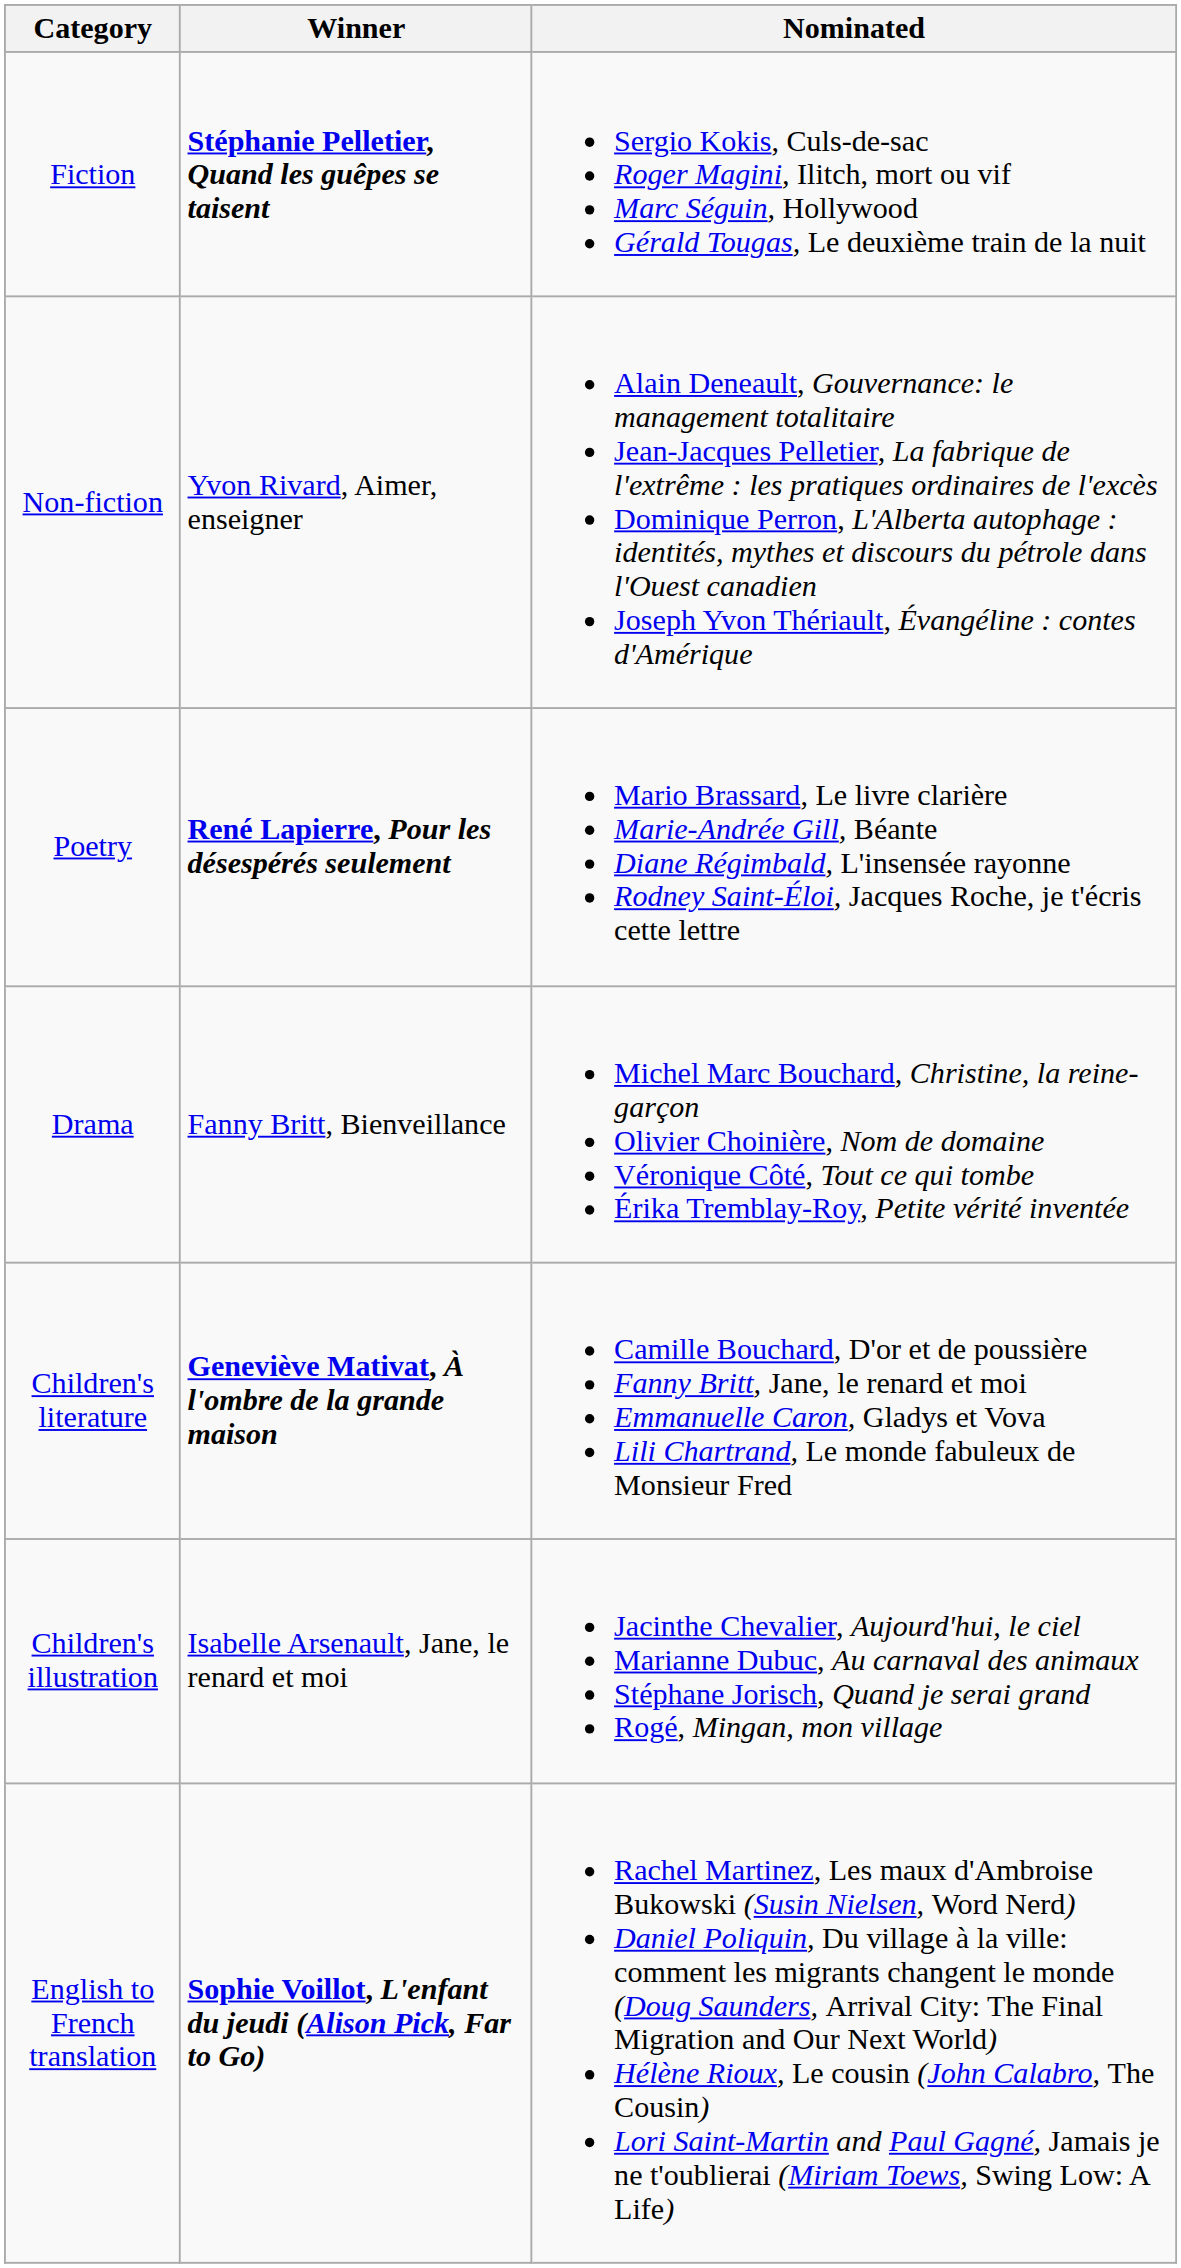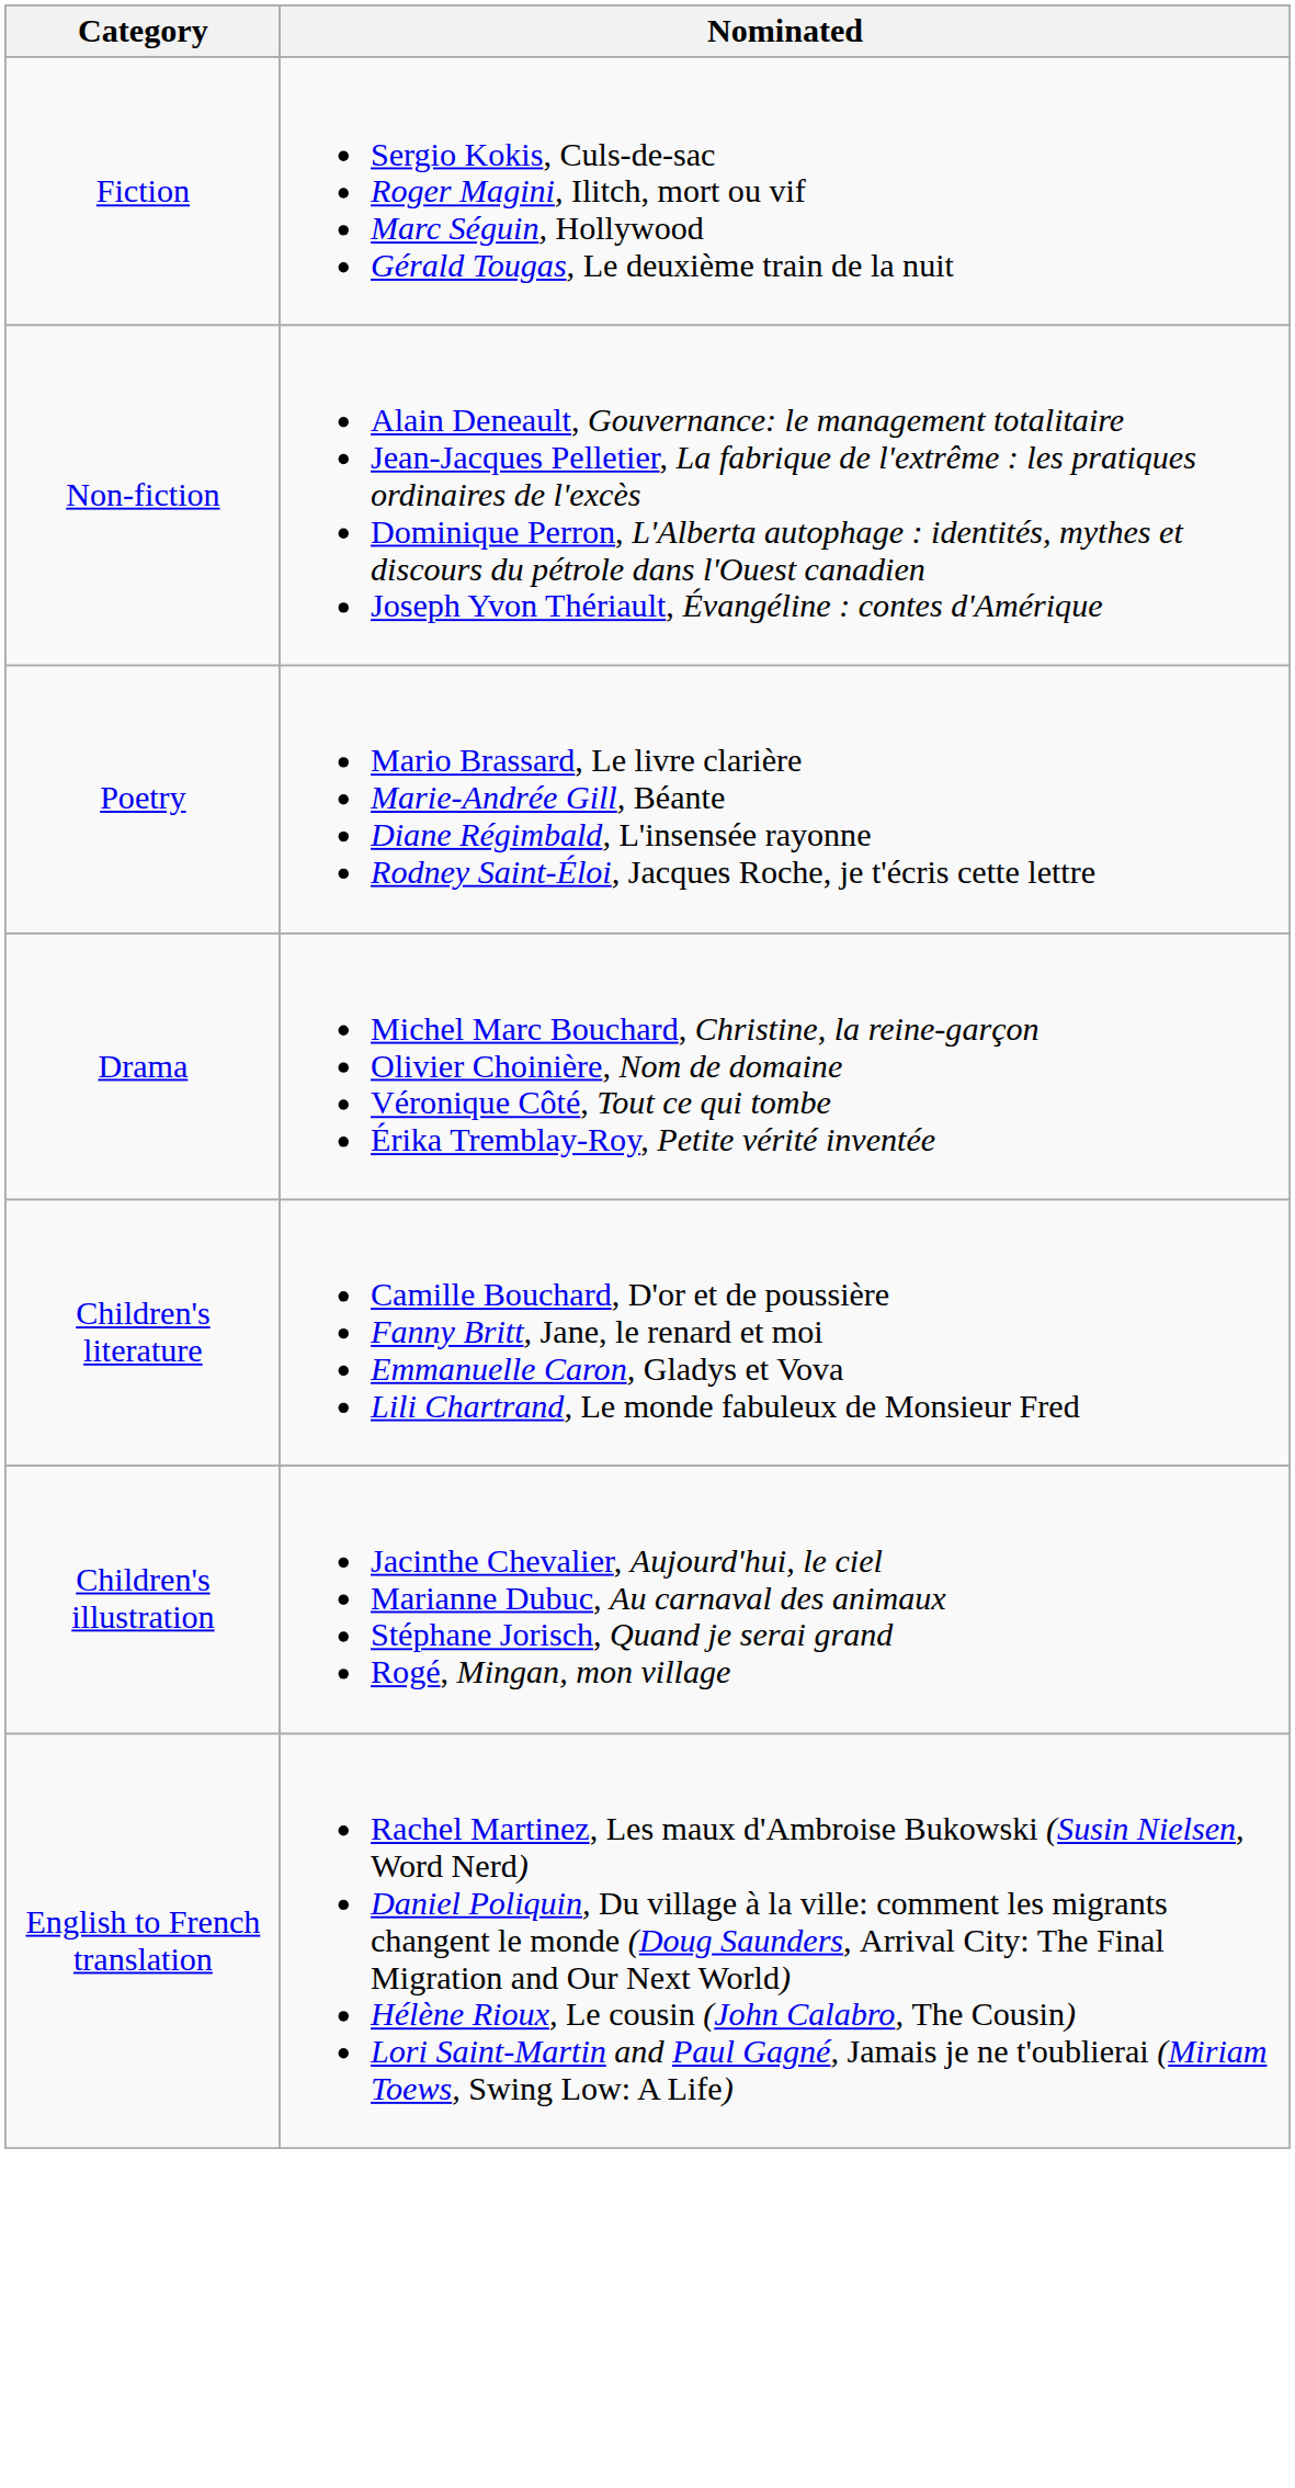 <table class="wikitable" width="100%">
 <tr>
 <th width=15%>Category</th>
-<th width=30%>Winner</th>
 <th width=55%>Nominated</th>
 </tr>
 <tr>
 <td align="center"><a href='#'>Fiction</a></td>
-<td> <strong><a href='#'>Stéphanie Pelletier</a>, <em>Quand les guêpes se taisent<strong><em></td>
 <td><br><ul><li><a href='#'>Sergio Kokis</a>, </em>Culs-de-sac<em></li><li><a href='#'>Roger Magini</a>, </em>Ilitch, mort ou vif<em></li><li><a href='#'>Marc Séguin</a>, </em>Hollywood<em></li><li><a href='#'>Gérald Tougas</a>, </em>Le deuxième train de la nuit<em></li></ul></td>
 </tr>
 <tr>
 <td align="center"><a href='#'>Non-fiction</a></td>
-<td> </strong><a href='#'>Yvon Rivard</a>, </em>Aimer, enseigner</em></strong></td>
 <td><br><ul><li><a href='#'>Alain Deneault</a>, <em>Gouvernance: le management totalitaire</em></li><li><a href='#'>Jean-Jacques Pelletier</a>, <em>La fabrique de l'extrême : les pratiques ordinaires de l'excès</em></li><li><a href='#'>Dominique Perron</a>, <em>L'Alberta autophage : identités, mythes et discours du pétrole dans l'Ouest canadien</em></li><li><a href='#'>Joseph Yvon Thériault</a>, <em>Évangéline : contes d'Amérique</em></li></ul></td>
 </tr>
 <tr>
 <td align="center"><a href='#'>Poetry</a></td>
-<td> <strong><a href='#'>René Lapierre</a>, <em>Pour les désespérés seulement<strong><em></td>
 <td><br><ul><li><a href='#'>Mario Brassard</a>, </em>Le livre clarière<em></li><li><a href='#'>Marie-Andrée Gill</a>, </em>Béante<em></li><li><a href='#'>Diane Régimbald</a>, </em>L'insensée rayonne<em></li><li><a href='#'>Rodney Saint-Éloi</a>, </em>Jacques Roche, je t'écris cette lettre<em></li></ul></td>
 </tr>
 <tr>
 <td align="center"><a href='#'>Drama</a></td>
-<td> </strong><a href='#'>Fanny Britt</a>, </em>Bienveillance</em></strong></td>
 <td><br><ul><li><a href='#'>Michel Marc Bouchard</a>, <em>Christine, la reine-garçon</em></li><li><a href='#'>Olivier Choinière</a>, <em>Nom de domaine</em></li><li><a href='#'>Véronique Côté</a>, <em>Tout ce qui tombe</em></li><li><a href='#'>Érika Tremblay-Roy</a>, <em>Petite vérité inventée</em></li></ul></td>
 </tr>
 <tr>
 <td align="center"><a href='#'>Children's literature</a></td>
-<td> <strong><a href='#'>Geneviève Mativat</a>, <em>À l'ombre de la grande maison<strong><em></td>
 <td><br><ul><li><a href='#'>Camille Bouchard</a>, </em>D'or et de poussière<em></li><li><a href='#'>Fanny Britt</a>, </em>Jane, le renard et moi<em></li><li><a href='#'>Emmanuelle Caron</a>, </em>Gladys et Vova<em></li><li><a href='#'>Lili Chartrand</a>, </em>Le monde fabuleux de Monsieur Fred<em></li></ul></td>
 </tr>
 <tr>
 <td align="center"><a href='#'>Children's illustration</a></td>
-<td> </strong><a href='#'>Isabelle Arsenault</a>, </em>Jane, le renard et moi</em></strong></td>
 <td><br><ul><li><a href='#'>Jacinthe Chevalier</a>, <em>Aujourd'hui, le ciel</em></li><li><a href='#'>Marianne Dubuc</a>, <em>Au carnaval des animaux</em></li><li><a href='#'>Stéphane Jorisch</a>, <em>Quand je serai grand</em></li><li><a href='#'>Rogé</a>, <em>Mingan, mon village</em></li></ul></td>
 </tr>
 <tr>
 <td align="center"><a href='#'>English to French translation</a></td>
-<td> <strong><a href='#'>Sophie Voillot</a>, <em>L'enfant du jeudi<strong><em> (<a href='#'>Alison Pick</a>, </em>Far to Go<em>)</td>
 <td><br><ul><li><a href='#'>Rachel Martinez</a>, </em>Les maux d'Ambroise Bukowski<em> (<a href='#'>Susin Nielsen</a>, </em>Word Nerd<em>)</li><li><a href='#'>Daniel Poliquin</a>, </em>Du village à la ville: comment les migrants changent le monde<em> (<a href='#'>Doug Saunders</a>, </em>Arrival City: The Final Migration and Our Next World<em>)</li><li><a href='#'>Hélène Rioux</a>, </em>Le cousin<em> (<a href='#'>John Calabro</a>, </em>The Cousin<em>)</li><li><a href='#'>Lori Saint-Martin</a> and <a href='#'>Paul Gagné</a>, </em>Jamais je ne t'oublierai<em> (<a href='#'>Miriam Toews</a>, </em>Swing Low: A Life<em>)</li></ul></td>
 </tr>
 </table>
